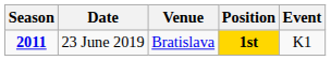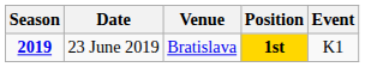 <table class="wikitable" style="text-align:center; font-size:95%;">
 <tr>
 <th>Season</th>
 <th>Date</th>
 <th>Venue</th>
 <th>Position</th>
 <th>Event</th>
 </tr>
 <tr>
-<td><strong><a href='#'>2011</a></strong></td>
+<td><strong><a href='#'>2019</a></strong></td>
 <td align=right>23 June 2019</td>
 <td align=left><a href='#'>Bratislava</a></td>
 <td bgcolor=gold><strong>1st</strong></td>
 <td>K1</td>
 </tr>
 </table>
